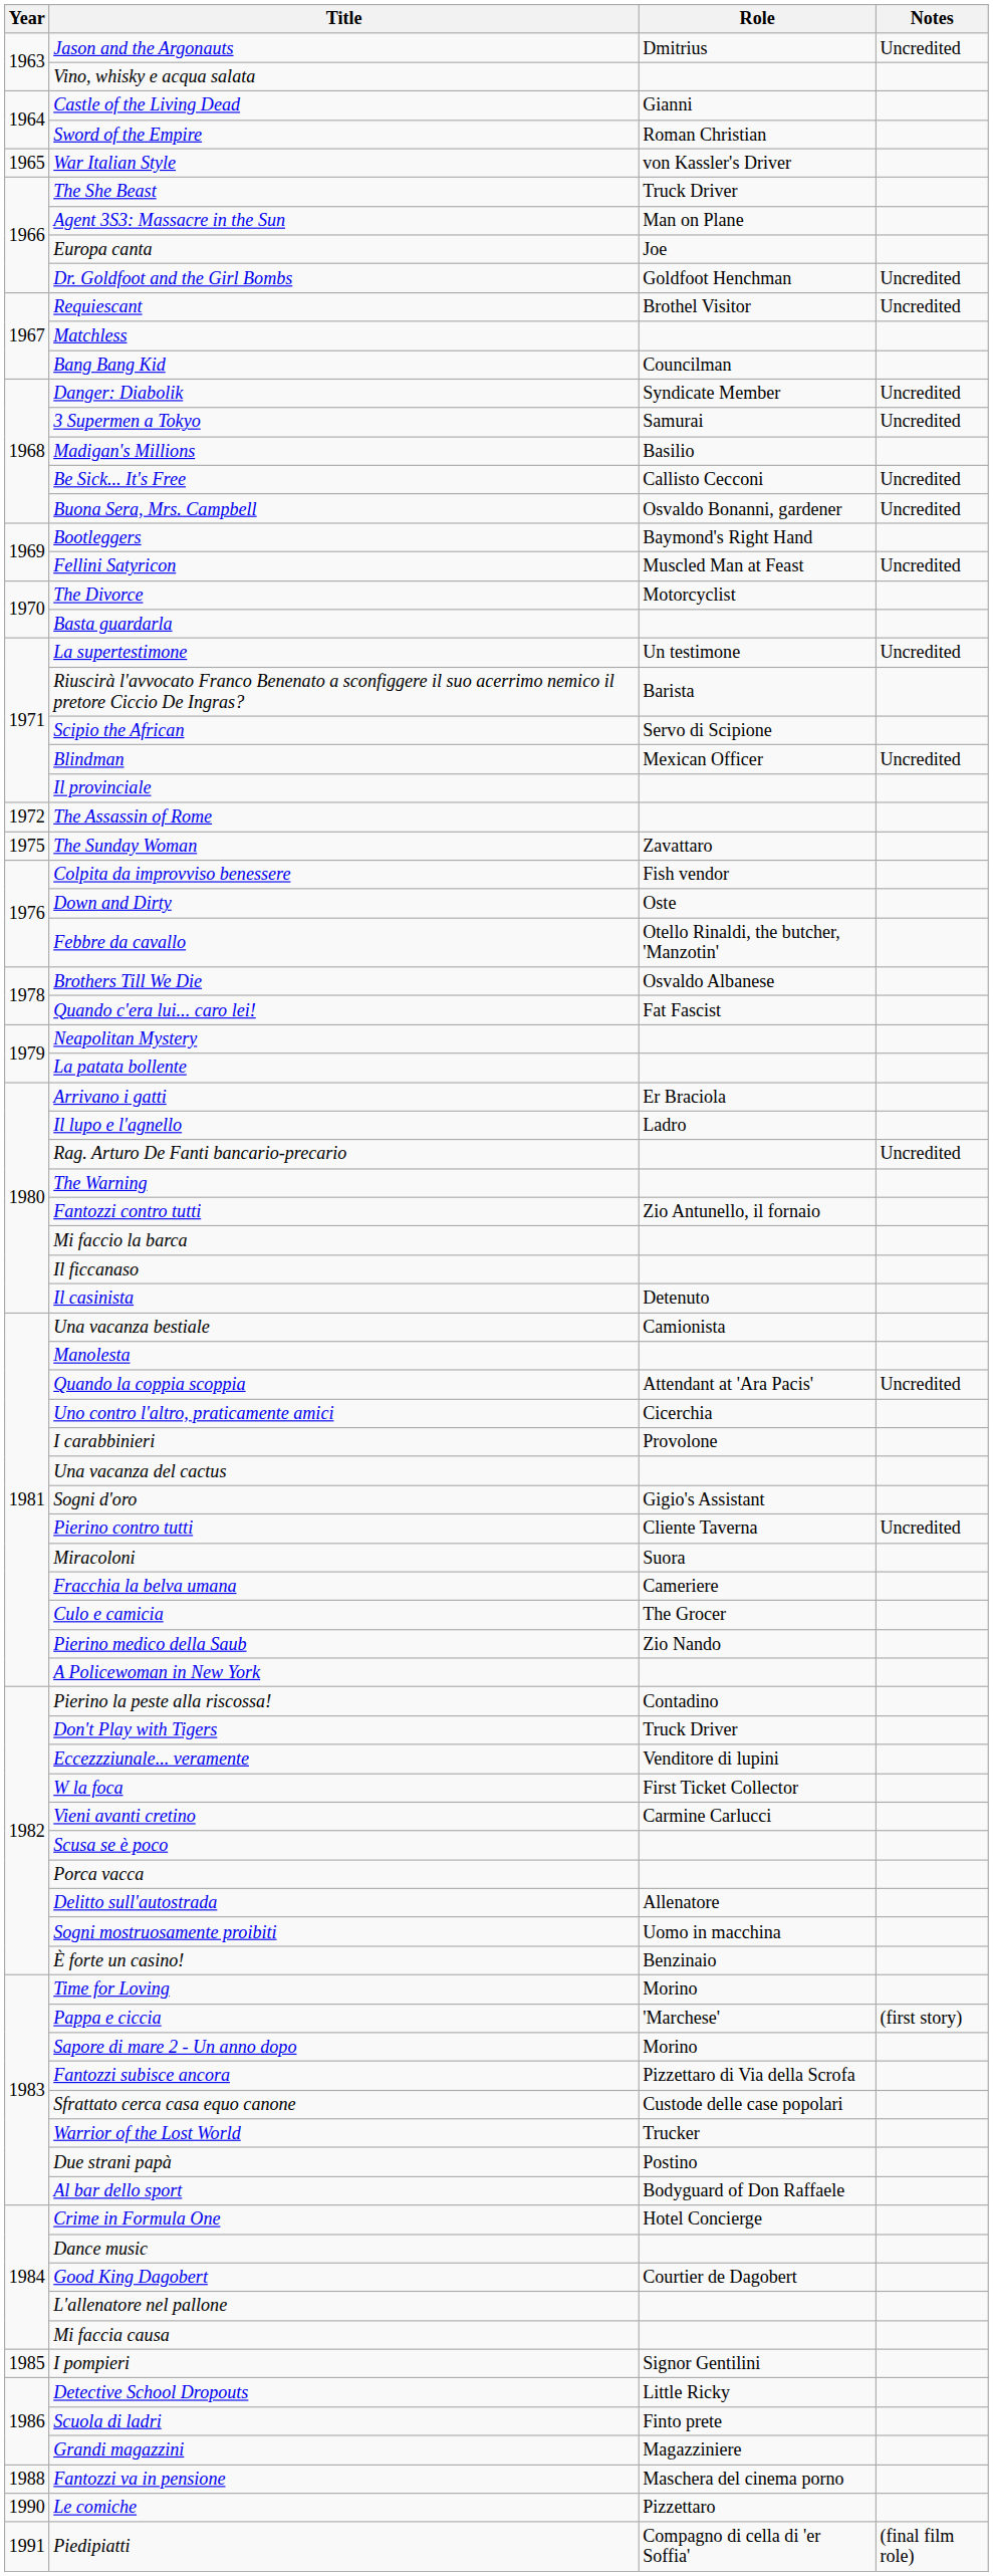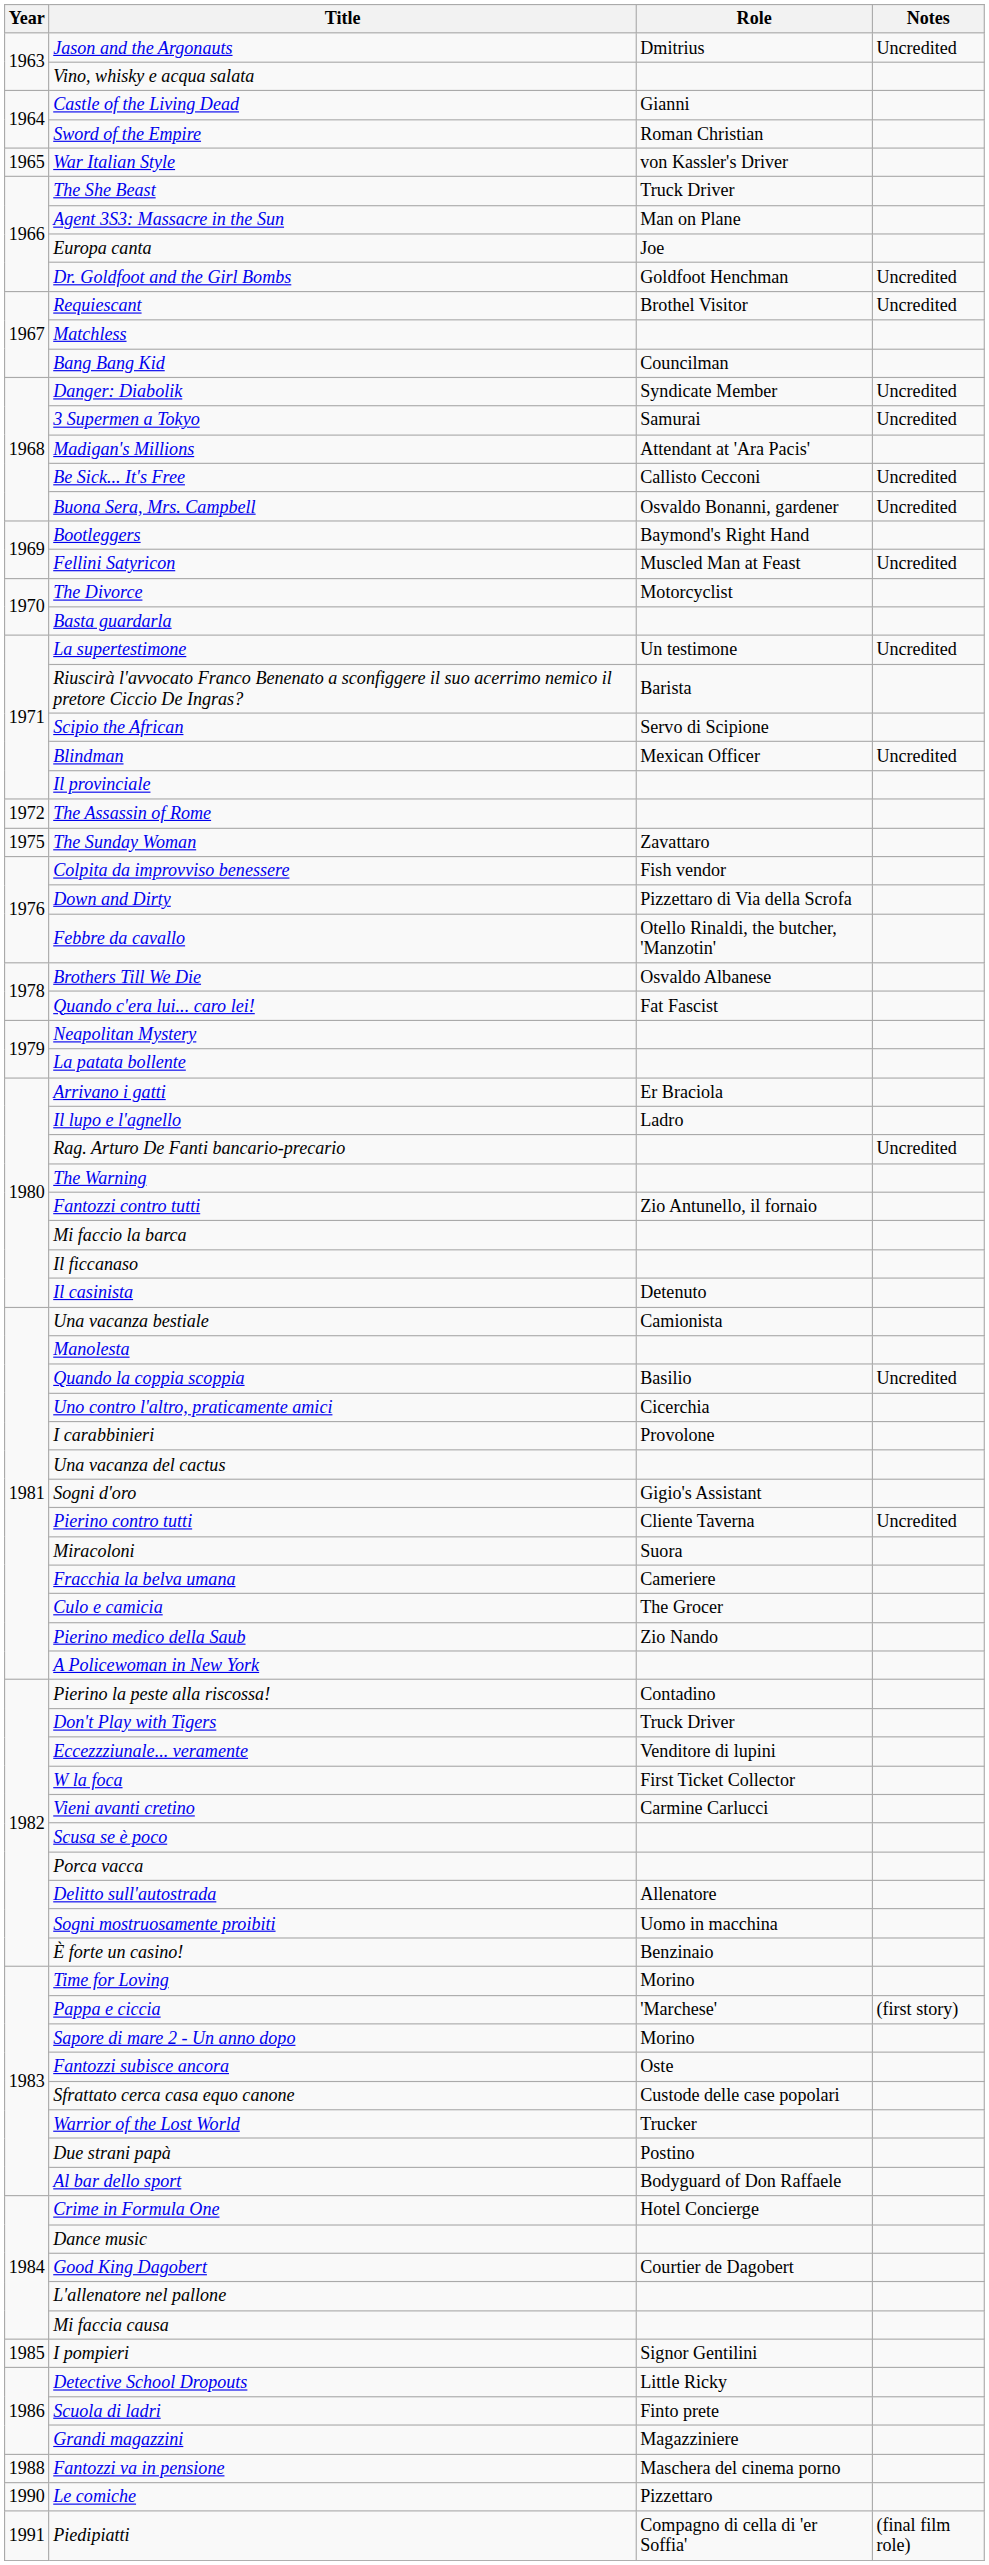 <table class="wikitable sortable">
 <tr>
 <th>Year</th>
 <th>Title</th>
 <th>Role</th>
 <th class="unsortable">Notes</th>
 </tr>
 <tr>
 <td rowspan=2>1963</td>
 <td><em><a href='#'>Jason and the Argonauts</a></em></td>
 <td>Dmitrius</td>
 <td>Uncredited</td>
 </tr>
 <tr>
 <td><em>Vino, whisky e acqua salata</em></td>
 <td></td>
 <td></td>
 </tr>
 <tr>
 <td rowspan=2>1964</td>
 <td><em><a href='#'>Castle of the Living Dead</a></em></td>
 <td>Gianni</td>
 <td></td>
 </tr>
 <tr>
 <td><em><a href='#'>Sword of the Empire</a></em></td>
 <td>Roman Christian</td>
 <td></td>
 </tr>
 <tr>
 <td>1965</td>
 <td><em><a href='#'>War Italian Style</a></em></td>
 <td>von Kassler's Driver</td>
 <td></td>
 </tr>
 <tr>
 <td rowspan=4>1966</td>
 <td><em><a href='#'>The She Beast</a></em></td>
 <td>Truck Driver</td>
 <td></td>
 </tr>
 <tr>
 <td><em><a href='#'>Agent 3S3: Massacre in the Sun</a></em></td>
 <td>Man on Plane</td>
 <td></td>
 </tr>
 <tr>
 <td><em>Europa canta</em></td>
 <td>Joe</td>
 <td></td>
 </tr>
 <tr>
 <td><em><a href='#'>Dr. Goldfoot and the Girl Bombs</a></em></td>
 <td>Goldfoot Henchman</td>
 <td>Uncredited</td>
 </tr>
 <tr>
 <td rowspan=3>1967</td>
 <td><em><a href='#'>Requiescant</a></em></td>
 <td>Brothel Visitor</td>
 <td>Uncredited</td>
 </tr>
 <tr>
 <td><em><a href='#'>Matchless</a></em></td>
 <td></td>
 <td></td>
 </tr>
 <tr>
 <td><em><a href='#'>Bang Bang Kid</a></em></td>
 <td>Councilman</td>
 <td></td>
 </tr>
 <tr>
 <td rowspan=5>1968</td>
 <td><em><a href='#'>Danger: Diabolik</a></em></td>
 <td>Syndicate Member</td>
 <td>Uncredited</td>
 </tr>
 <tr>
 <td><em><a href='#'>3 Supermen a Tokyo</a></em></td>
 <td>Samurai</td>
 <td>Uncredited</td>
 </tr>
 <tr>
 <td><em><a href='#'>Madigan's Millions</a></em></td>
-<td>Basilio</td>
+<td>Attendant at 'Ara Pacis'</td>
 <td></td>
 </tr>
 <tr>
 <td><em><a href='#'>Be Sick... It's Free</a></em></td>
 <td>Callisto Cecconi</td>
 <td>Uncredited</td>
 </tr>
 <tr>
 <td><em><a href='#'>Buona Sera, Mrs. Campbell</a></em></td>
 <td>Osvaldo Bonanni, gardener</td>
 <td>Uncredited</td>
 </tr>
 <tr>
 <td rowspan=2>1969</td>
 <td><em><a href='#'>Bootleggers</a></em></td>
 <td>Baymond's Right Hand</td>
 <td></td>
 </tr>
 <tr>
 <td><em><a href='#'>Fellini Satyricon</a></em></td>
 <td>Muscled Man at Feast</td>
 <td>Uncredited</td>
 </tr>
 <tr>
 <td rowspan=2>1970</td>
 <td><em><a href='#'>The Divorce</a></em></td>
 <td>Motorcyclist</td>
 <td></td>
 </tr>
 <tr>
 <td><em><a href='#'>Basta guardarla</a></em></td>
 <td></td>
 <td></td>
 </tr>
 <tr>
 <td rowspan=5>1971</td>
 <td><em><a href='#'>La supertestimone</a></em></td>
 <td>Un testimone</td>
 <td>Uncredited</td>
 </tr>
 <tr>
 <td><em>Riuscirà l'avvocato Franco Benenato a sconfiggere il suo acerrimo nemico il pretore Ciccio De Ingras?</em></td>
 <td>Barista</td>
 <td></td>
 </tr>
 <tr>
 <td><em><a href='#'>Scipio the African</a></em></td>
 <td>Servo di Scipione</td>
 <td></td>
 </tr>
 <tr>
 <td><em><a href='#'>Blindman</a></em></td>
 <td>Mexican Officer</td>
 <td>Uncredited</td>
 </tr>
 <tr>
 <td><em><a href='#'>Il provinciale</a></em></td>
 <td></td>
 <td></td>
 </tr>
 <tr>
 <td>1972</td>
 <td><em><a href='#'>The Assassin of Rome</a></em></td>
 <td></td>
 <td></td>
 </tr>
 <tr>
 <td>1975</td>
 <td><em><a href='#'>The Sunday Woman</a></em></td>
 <td>Zavattaro</td>
 <td></td>
 </tr>
 <tr>
 <td rowspan=3>1976</td>
 <td><em><a href='#'>Colpita da improvviso benessere</a></em></td>
 <td>Fish vendor</td>
 <td></td>
 </tr>
 <tr>
 <td><em><a href='#'>Down and Dirty</a></em></td>
-<td>Oste</td>
+<td>Pizzettaro di Via della Scrofa</td>
 <td></td>
 </tr>
 <tr>
 <td><em><a href='#'>Febbre da cavallo</a></em></td>
 <td>Otello Rinaldi, the butcher, 'Manzotin'</td>
 <td></td>
 </tr>
 <tr>
 <td rowspan=2>1978</td>
 <td><em><a href='#'>Brothers Till We Die</a></em></td>
 <td>Osvaldo Albanese</td>
 <td></td>
 </tr>
 <tr>
 <td><em><a href='#'>Quando c'era lui... caro lei!</a></em></td>
 <td>Fat Fascist</td>
 <td></td>
 </tr>
 <tr>
 <td rowspan=2>1979</td>
 <td><em><a href='#'>Neapolitan Mystery</a></em></td>
 <td></td>
 <td></td>
 </tr>
 <tr>
 <td><em><a href='#'>La patata bollente</a></em></td>
 <td></td>
 <td></td>
 </tr>
 <tr>
 <td rowspan=8>1980</td>
 <td><em><a href='#'>Arrivano i gatti</a></em></td>
 <td>Er Braciola</td>
 <td></td>
 </tr>
 <tr>
 <td><em><a href='#'>Il lupo e l'agnello</a></em></td>
 <td>Ladro</td>
 <td></td>
 </tr>
 <tr>
 <td><em>Rag. Arturo De Fanti bancario-precario</em></td>
 <td></td>
 <td>Uncredited</td>
 </tr>
 <tr>
 <td><em><a href='#'>The Warning</a></em></td>
 <td></td>
 <td></td>
 </tr>
 <tr>
 <td><em><a href='#'>Fantozzi contro tutti</a></em></td>
 <td>Zio Antunello, il fornaio</td>
 <td></td>
 </tr>
 <tr>
 <td><em>Mi faccio la barca</em></td>
 <td></td>
 <td></td>
 </tr>
 <tr>
 <td><em>Il ficcanaso</em></td>
 <td></td>
 <td></td>
 </tr>
 <tr>
 <td><em><a href='#'>Il casinista</a></em></td>
 <td>Detenuto</td>
 <td></td>
 </tr>
 <tr>
 <td rowspan=13>1981</td>
 <td><em>Una vacanza bestiale</em></td>
 <td>Camionista</td>
 <td></td>
 </tr>
 <tr>
 <td><em><a href='#'>Manolesta</a></em></td>
 <td></td>
 <td></td>
 </tr>
 <tr>
 <td><em><a href='#'>Quando la coppia scoppia</a></em></td>
-<td>Attendant at 'Ara Pacis'</td>
+<td>Basilio</td>
 <td>Uncredited</td>
 </tr>
 <tr>
 <td><em><a href='#'>Uno contro l'altro, praticamente amici</a></em></td>
 <td>Cicerchia</td>
 <td></td>
 </tr>
 <tr>
 <td><em>I carabbinieri</em></td>
 <td>Provolone</td>
 <td></td>
 </tr>
 <tr>
 <td><em>Una vacanza del cactus</em></td>
 <td></td>
 <td></td>
 </tr>
 <tr>
 <td><em>Sogni d'oro</em></td>
 <td>Gigio's Assistant</td>
 <td></td>
 </tr>
 <tr>
 <td><em><a href='#'>Pierino contro tutti</a></em></td>
 <td>Cliente Taverna</td>
 <td>Uncredited</td>
 </tr>
 <tr>
 <td><em>Miracoloni</em></td>
 <td>Suora</td>
 <td></td>
 </tr>
 <tr>
 <td><em><a href='#'>Fracchia la belva umana</a></em></td>
 <td>Cameriere</td>
 <td></td>
 </tr>
 <tr>
 <td><em><a href='#'>Culo e camicia</a></em></td>
 <td>The Grocer</td>
 <td></td>
 </tr>
 <tr>
 <td><em><a href='#'>Pierino medico della Saub</a></em></td>
 <td>Zio Nando</td>
 <td></td>
 </tr>
 <tr>
 <td><em><a href='#'>A Policewoman in New York</a></em></td>
 <td></td>
 <td></td>
 </tr>
 <tr>
 <td rowspan=10>1982</td>
 <td><em>Pierino la peste alla riscossa!</em></td>
 <td>Contadino</td>
 <td></td>
 </tr>
 <tr>
 <td><em><a href='#'>Don't Play with Tigers</a></em></td>
 <td>Truck Driver</td>
 <td></td>
 </tr>
 <tr>
 <td><em><a href='#'>Eccezzziunale... veramente</a></em></td>
 <td>Venditore di lupini</td>
 <td></td>
 </tr>
 <tr>
 <td><em><a href='#'>W la foca</a></em></td>
 <td>First Ticket Collector</td>
 <td></td>
 </tr>
 <tr>
 <td><em><a href='#'>Vieni avanti cretino</a></em></td>
 <td>Carmine Carlucci</td>
 <td></td>
 </tr>
 <tr>
 <td><em><a href='#'>Scusa se è poco</a></em></td>
 <td></td>
 <td></td>
 </tr>
 <tr>
 <td><em>Porca vacca</em></td>
 <td></td>
 <td></td>
 </tr>
 <tr>
 <td><em><a href='#'>Delitto sull'autostrada</a></em></td>
 <td>Allenatore</td>
 <td></td>
 </tr>
 <tr>
 <td><em><a href='#'>Sogni mostruosamente proibiti</a></em></td>
 <td>Uomo in macchina</td>
 <td></td>
 </tr>
 <tr>
 <td><em>È forte un casino!</em></td>
 <td>Benzinaio</td>
 <td></td>
 </tr>
 <tr>
 <td rowspan=8>1983</td>
 <td><em><a href='#'>Time for Loving</a></em></td>
 <td>Morino</td>
 <td></td>
 </tr>
 <tr>
 <td><em><a href='#'>Pappa e ciccia</a></em></td>
 <td>'Marchese'</td>
 <td>(first story)</td>
 </tr>
 <tr>
 <td><em><a href='#'>Sapore di mare 2 - Un anno dopo</a></em></td>
 <td>Morino</td>
 <td></td>
 </tr>
 <tr>
 <td><em><a href='#'>Fantozzi subisce ancora</a></em></td>
-<td>Pizzettaro di Via della Scrofa</td>
+<td>Oste</td>
 <td></td>
 </tr>
 <tr>
 <td><em>Sfrattato cerca casa equo canone</em></td>
 <td>Custode delle case popolari</td>
 <td></td>
 </tr>
 <tr>
 <td><em><a href='#'>Warrior of the Lost World</a></em></td>
 <td>Trucker</td>
 <td></td>
 </tr>
 <tr>
 <td><em>Due strani papà</em></td>
 <td>Postino</td>
 <td></td>
 </tr>
 <tr>
 <td><em><a href='#'>Al bar dello sport</a></em></td>
 <td>Bodyguard of Don Raffaele</td>
 <td></td>
 </tr>
 <tr>
 <td rowspan=5>1984</td>
 <td><em><a href='#'>Crime in Formula One</a></em></td>
 <td>Hotel Concierge</td>
 <td></td>
 </tr>
 <tr>
 <td><em>Dance music</em></td>
 <td></td>
 <td></td>
 </tr>
 <tr>
 <td><em><a href='#'>Good King Dagobert</a></em></td>
 <td>Courtier de Dagobert</td>
 <td></td>
 </tr>
 <tr>
 <td><em>L'allenatore nel pallone</em></td>
 <td></td>
 <td></td>
 </tr>
 <tr>
 <td><em>Mi faccia causa</em></td>
 <td></td>
 <td></td>
 </tr>
 <tr>
 <td>1985</td>
 <td><em>I pompieri</em></td>
 <td>Signor Gentilini</td>
 <td></td>
 </tr>
 <tr>
 <td rowspan=3>1986</td>
 <td><em><a href='#'>Detective School Dropouts</a></em></td>
 <td>Little Ricky</td>
 <td></td>
 </tr>
 <tr>
 <td><em><a href='#'>Scuola di ladri</a></em></td>
 <td>Finto prete</td>
 <td></td>
 </tr>
 <tr>
 <td><em><a href='#'>Grandi magazzini</a></em></td>
 <td>Magazziniere</td>
 <td></td>
 </tr>
 <tr>
 <td>1988</td>
 <td><em><a href='#'>Fantozzi va in pensione</a></em></td>
 <td>Maschera del cinema porno</td>
 <td></td>
 </tr>
 <tr>
 <td>1990</td>
 <td><em><a href='#'>Le comiche</a></em></td>
 <td>Pizzettaro</td>
 <td></td>
 </tr>
 <tr>
 <td>1991</td>
 <td><em>Piedipiatti</em></td>
 <td>Compagno di cella di 'er Soffia'</td>
 <td>(final film role)</td>
 </tr>
 </table>
